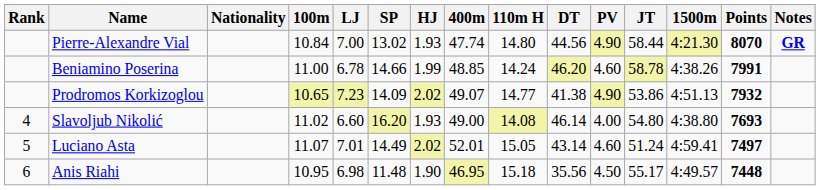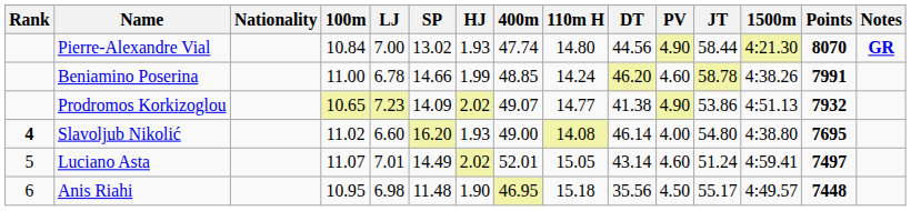 <table class="wikitable sortable" style=" text-align:center; font-size:95%;">
 <tr>
 <th>Rank</th>
 <th>Name</th>
 <th>Nationality</th>
 <th>100m</th>
 <th>LJ</th>
 <th>SP</th>
 <th>HJ</th>
 <th>400m</th>
 <th>110m H</th>
 <th>DT</th>
 <th>PV</th>
 <th>JT</th>
 <th>1500m</th>
 <th>Points</th>
 <th>Notes</th>
 </tr>
 <tr>
 <td></td>
 <td align=left><a href='#'>Pierre-Alexandre Vial</a></td>
 <td align=left></td>
 <td>10.84</td>
 <td>7.00</td>
 <td>13.02</td>
 <td>1.93</td>
 <td>47.74</td>
 <td>14.80</td>
 <td>44.56</td>
 <td bgcolor=#F2F5A9>4.90</td>
 <td>58.44</td>
 <td bgcolor=#F2F5A9>4:21.30</td>
 <td><strong>8070</strong></td>
 <td><strong><a href='#'>GR</a></strong></td>
 </tr>
 <tr>
 <td></td>
 <td align=left><a href='#'>Beniamino Poserina</a></td>
 <td align=left></td>
 <td>11.00</td>
 <td>6.78</td>
 <td>14.66</td>
 <td>1.99</td>
 <td>48.85</td>
 <td>14.24</td>
 <td bgcolor=#F2F5A9>46.20</td>
 <td>4.60</td>
 <td bgcolor=#F2F5A9>58.78</td>
 <td>4:38.26</td>
 <td><strong>7991</strong></td>
 <td></td>
 </tr>
 <tr>
 <td></td>
 <td align=left><a href='#'>Prodromos Korkizoglou</a></td>
 <td align=left></td>
 <td bgcolor=#F2F5A9>10.65</td>
 <td bgcolor=#F2F5A9>7.23</td>
 <td>14.09</td>
 <td bgcolor=#F2F5A9>2.02</td>
 <td>49.07</td>
 <td>14.77</td>
 <td>41.38</td>
 <td bgcolor=#F2F5A9>4.90</td>
 <td>53.86</td>
 <td>4:51.13</td>
 <td><strong>7932</strong></td>
 <td></td>
 </tr>
 <tr>
-<td>4</td>
+<td><strong>4</strong></td>
 <td align=left><a href='#'>Slavoljub Nikolić</a></td>
 <td align=left></td>
 <td>11.02</td>
 <td>6.60</td>
 <td bgcolor=#F2F5A9>16.20</td>
 <td>1.93</td>
 <td>49.00</td>
 <td bgcolor=#F2F5A9>14.08</td>
 <td>46.14</td>
 <td>4.00</td>
 <td>54.80</td>
 <td>4:38.80</td>
-<td><strong>7693</strong></td>
+<td><strong>7695</strong></td>
 <td></td>
 </tr>
 <tr>
 <td>5</td>
 <td align=left><a href='#'>Luciano Asta</a></td>
 <td align=left></td>
 <td>11.07</td>
 <td>7.01</td>
 <td>14.49</td>
 <td bgcolor=#F2F5A9>2.02</td>
 <td>52.01</td>
 <td>15.05</td>
 <td>43.14</td>
 <td>4.60</td>
 <td>51.24</td>
 <td>4:59.41</td>
 <td><strong>7497</strong></td>
 <td></td>
 </tr>
 <tr>
 <td>6</td>
 <td align=left><a href='#'>Anis Riahi</a></td>
 <td align=left></td>
 <td>10.95</td>
 <td>6.98</td>
 <td>11.48</td>
 <td>1.90</td>
 <td bgcolor=#F2F5A9>46.95</td>
 <td>15.18</td>
 <td>35.56</td>
 <td>4.50</td>
 <td>55.17</td>
 <td>4:49.57</td>
 <td><strong>7448</strong></td>
 <td></td>
 </tr>
 </table>
